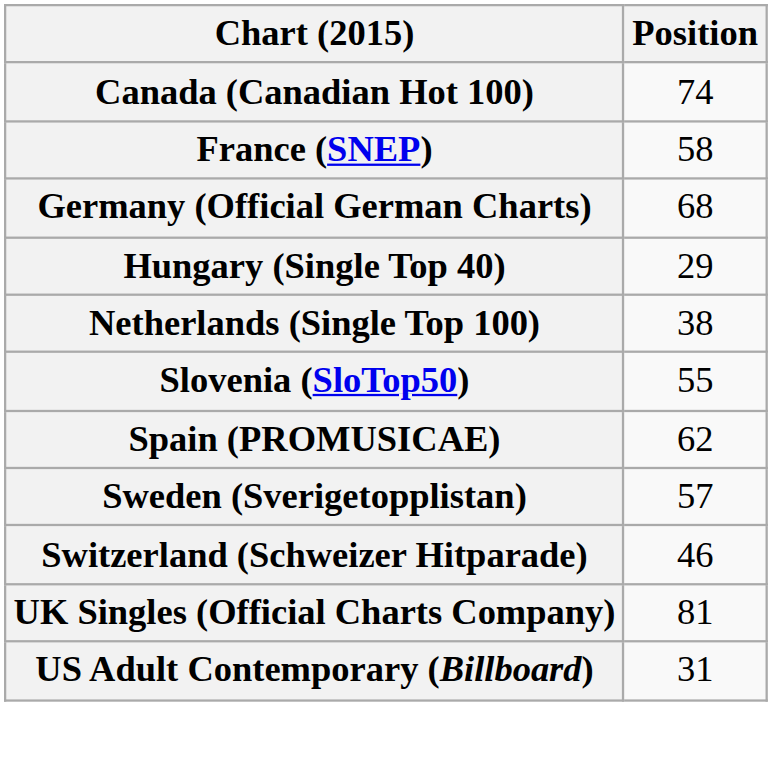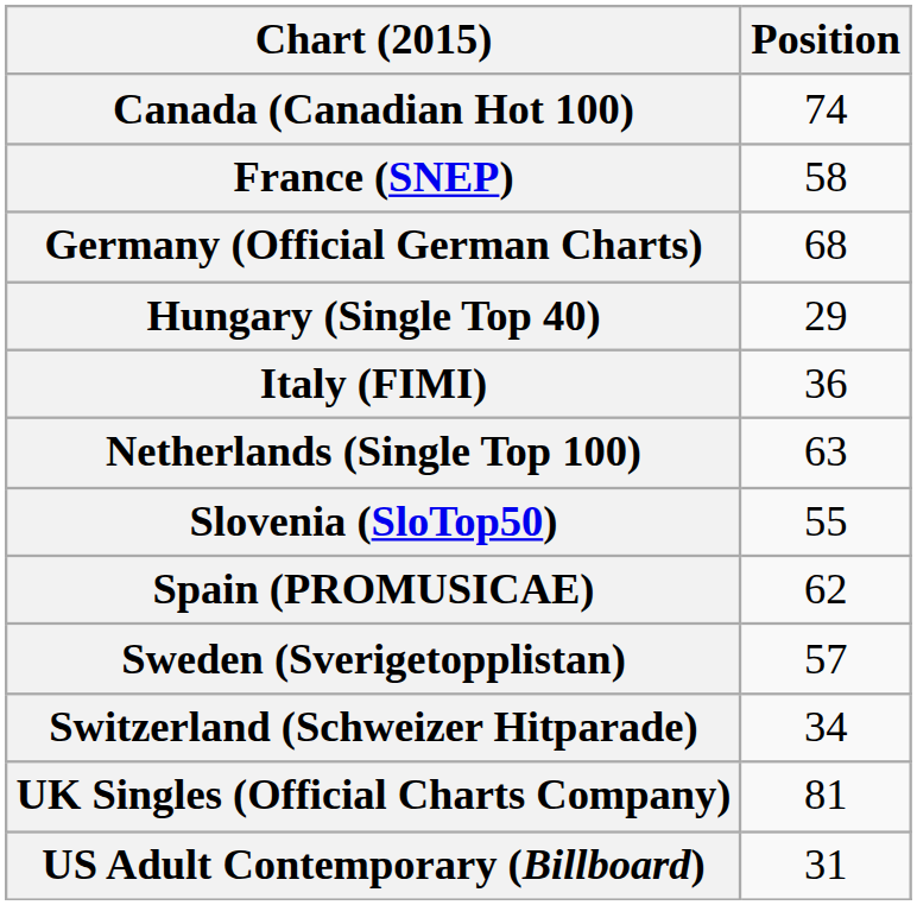 <table class="wikitable sortable plainrowheaders" style="text-align:center;">
 <tr>
 <th>Chart (2015)</th>
 <th>Position</th>
 </tr>
 <tr>
 <th scope="row">Canada (Canadian Hot 100)</th>
 <td>74</td>
 </tr>
 <tr>
 <th scope="row">France (<a href='#'>SNEP</a>)</th>
 <td style="text-align:center;">58</td>
 </tr>
 <tr>
 <th scope="row">Germany (Official German Charts)</th>
 <td style="text-align:center;">68</td>
 </tr>
 <tr>
 <th scope="row">Hungary (Single Top 40)</th>
 <td style="text-align:center;">29</td>
 </tr>
 <tr>
+<th scope="row">Italy (FIMI)</th>
+<td style="text-align:center;">36</td>
+</tr>
+<tr>
 <th scope="row">Netherlands (Single Top 100)</th>
-<td style="text-align:center;">38</td>
+<td style="text-align:center;">63</td>
 </tr>
 <tr>
 <th scope="row">Slovenia (<a href='#'>SloTop50</a>)</th>
 <td align=center>55</td>
 </tr>
 <tr>
 <th scope="row">Spain (PROMUSICAE)</th>
 <td>62</td>
 </tr>
 <tr>
 <th scope="row">Sweden (Sverigetopplistan)</th>
 <td style="text-align:center;">57</td>
 </tr>
 <tr>
 <th scope="row">Switzerland (Schweizer Hitparade)</th>
-<td style="text-align:center;">46</td>
+<td style="text-align:center;">34</td>
 </tr>
 <tr>
 <th scope="row">UK Singles (Official Charts Company)</th>
 <td style="text-align:center;">81</td>
 </tr>
 <tr>
 <th scope="row">US Adult Contemporary (<em>Billboard</em>)</th>
 <td style="text-align:center;">31</td>
 </tr>
 </table>
